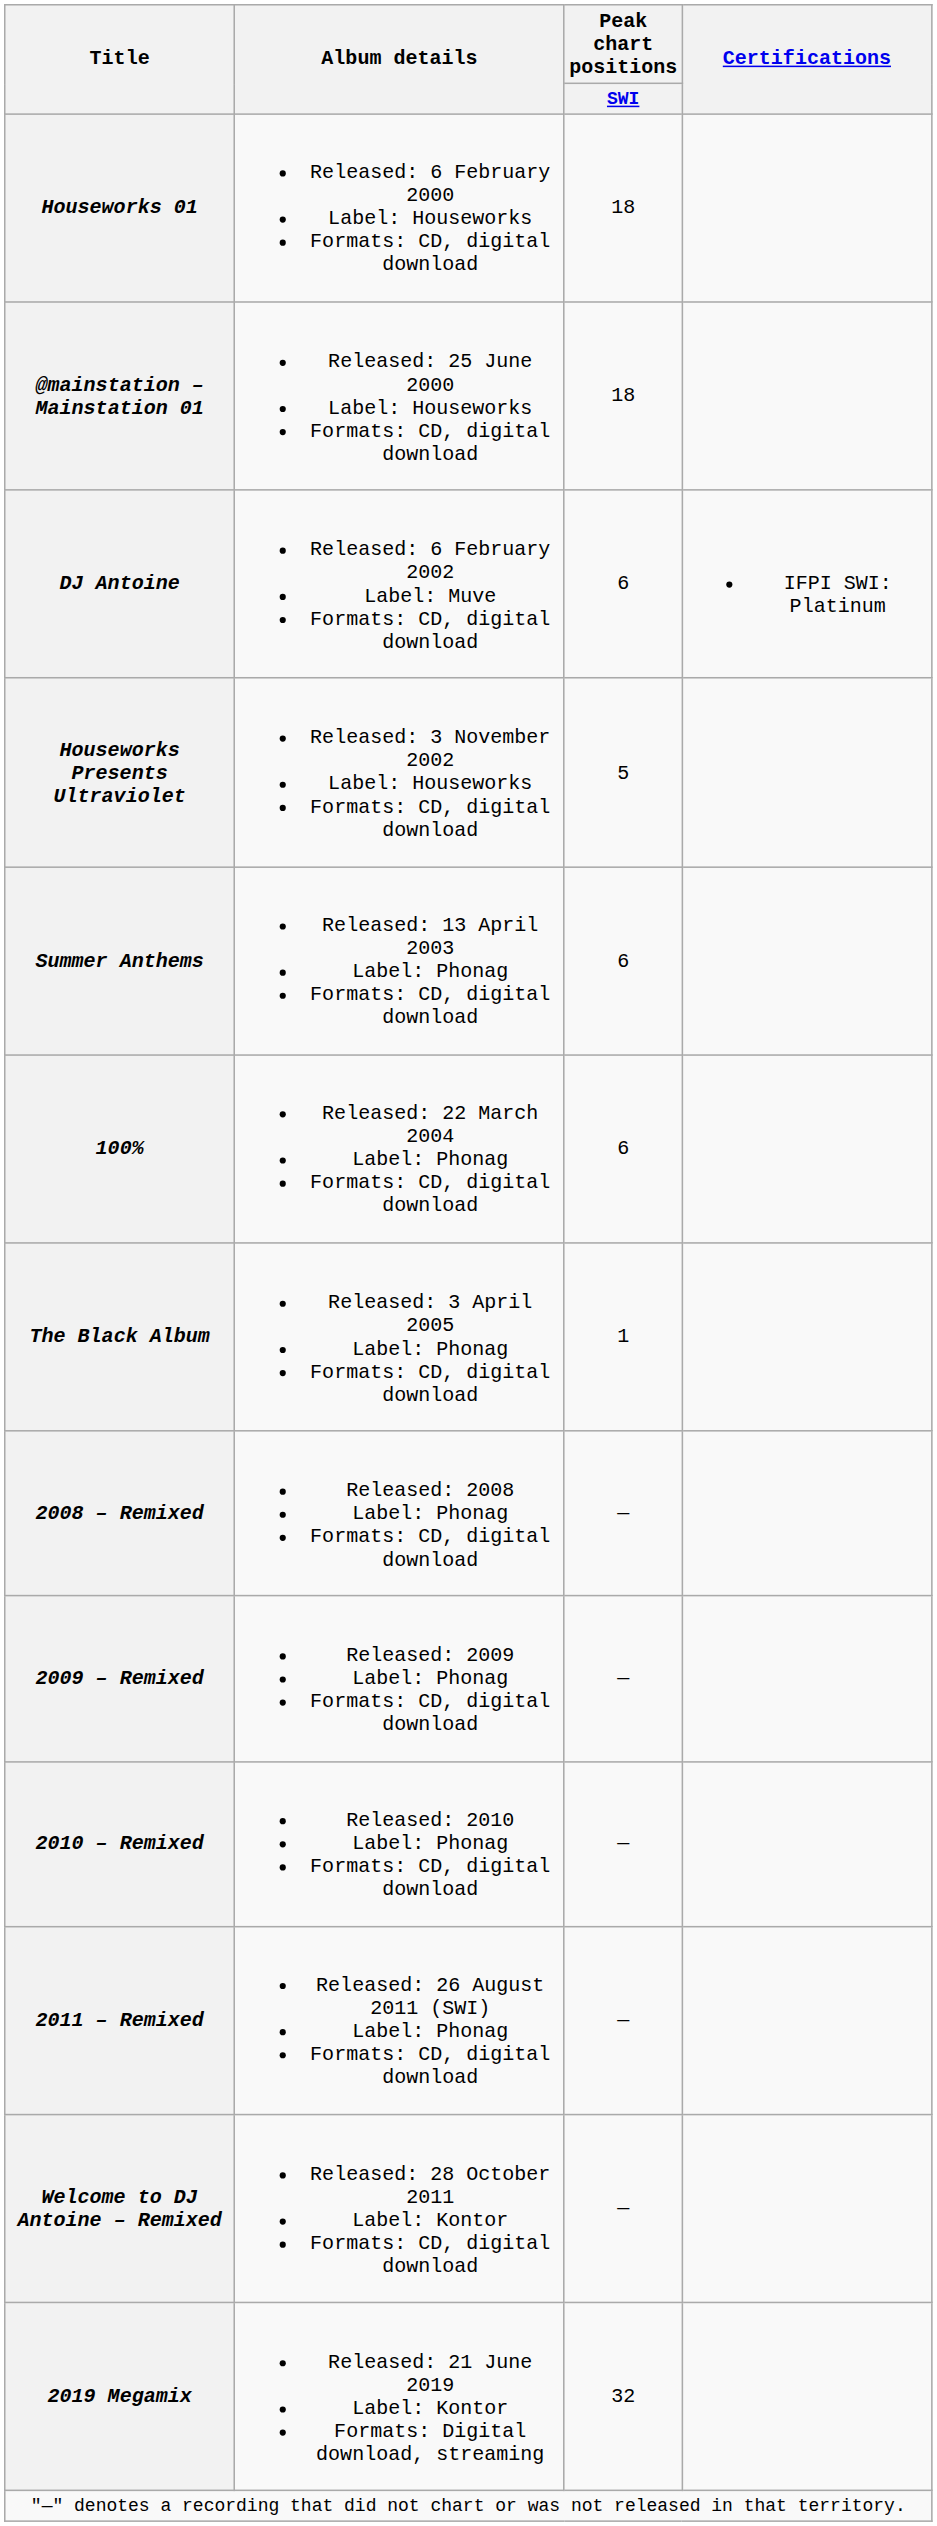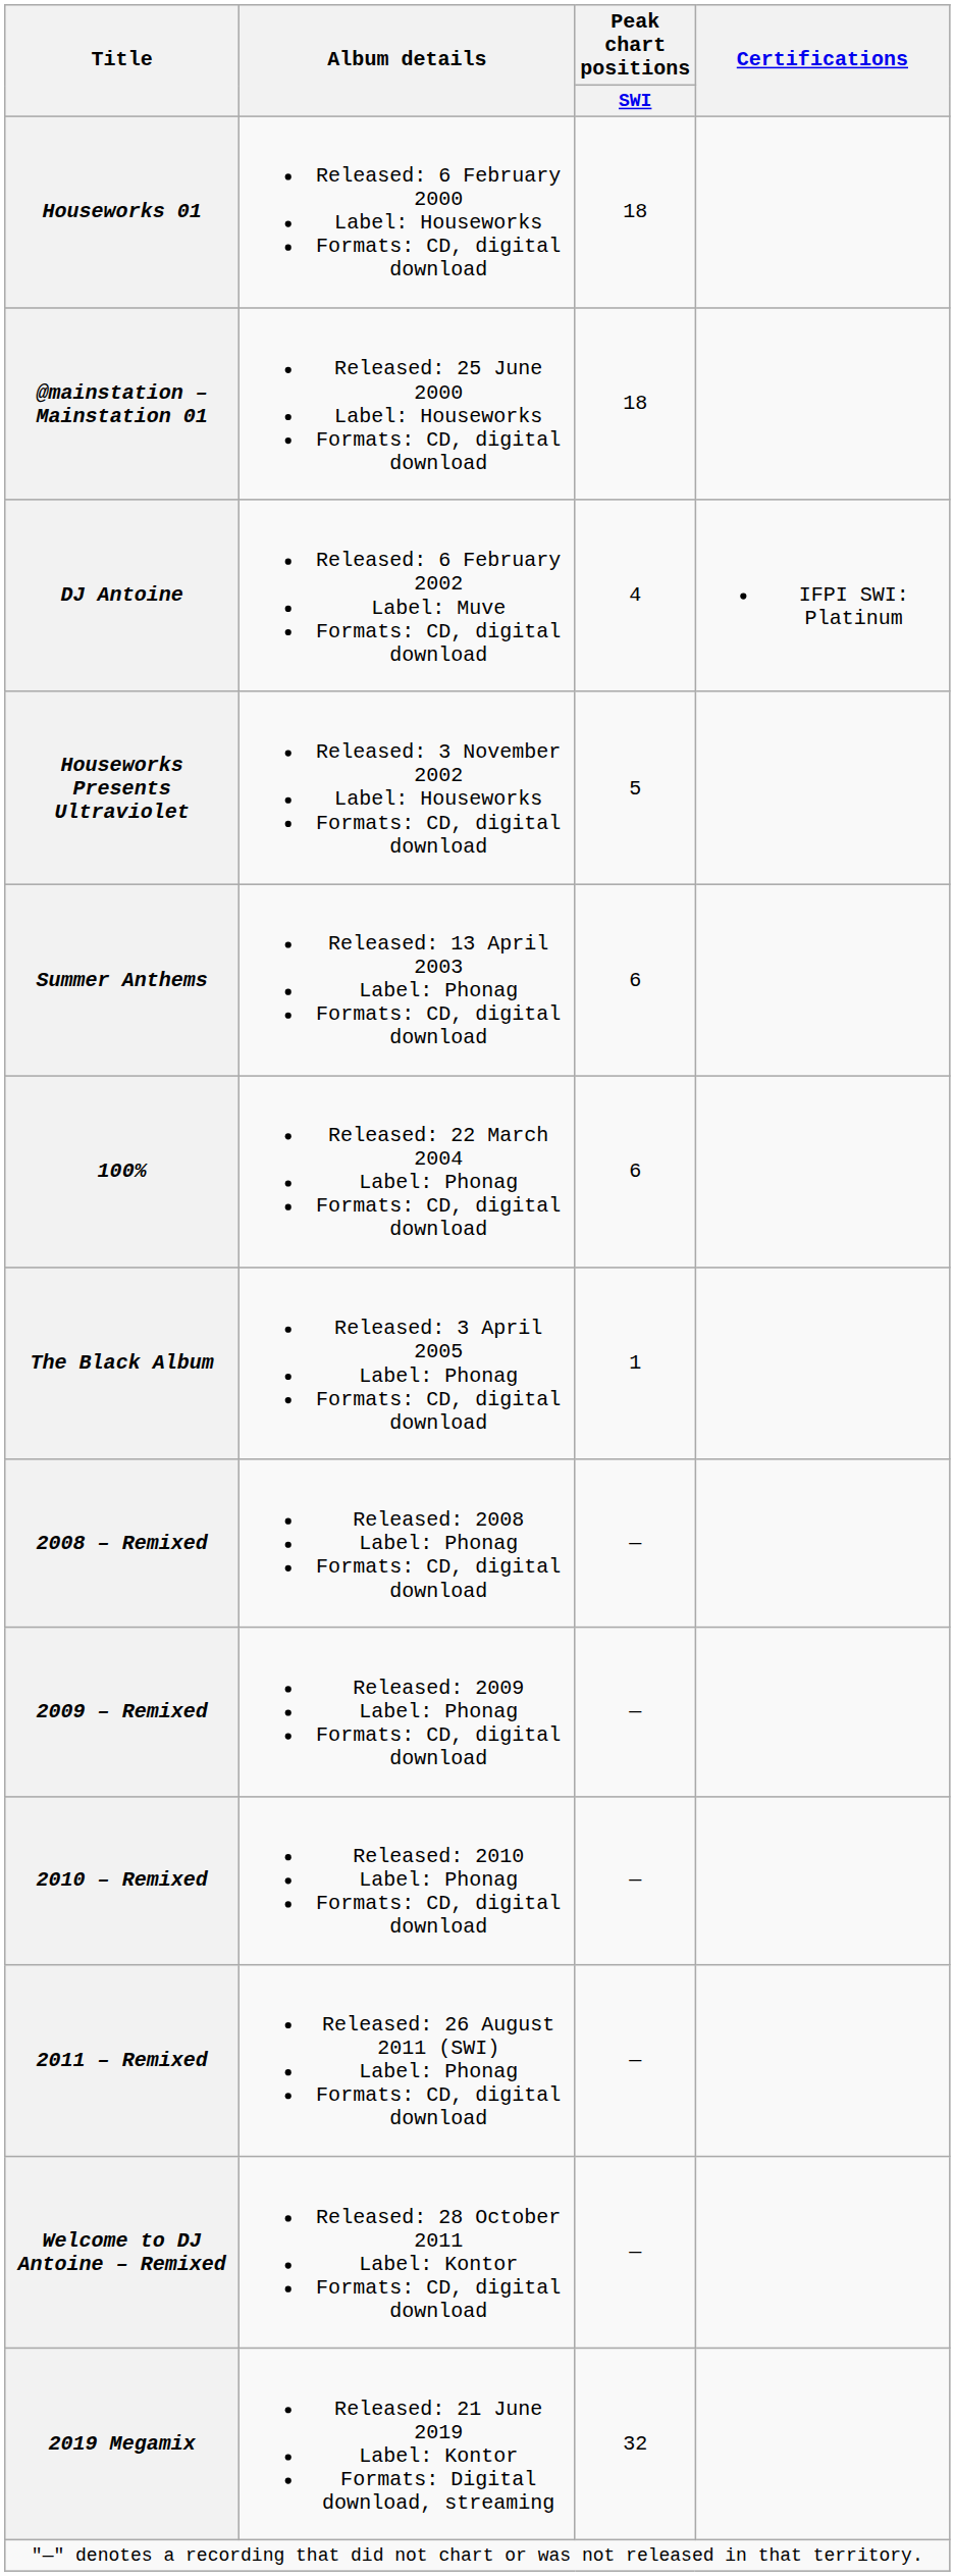 <table class="wikitable plainrowheaders" style="text-align:center;">
 <tr>
 <th scope="col" rowspan="2" style="width:11em;">Title</th>
 <th scope="col" rowspan="2" style="width:16em;">Album details</th>
 <th scope="col" colspan="1">Peak chart positions</th>
 <th scope="col" rowspan="2" style="width:12em;"><a href='#'>Certifications</a></th>
 </tr>
 <tr>
 <th scope="col" style="width:2.9em;font-size:90%;"><a href='#'>SWI</a><br></th>
 </tr>
 <tr>
 <th scope="row"><em>Houseworks 01</em></th>
 <td><br><ul><li>Released: 6 February 2000</li><li>Label: Houseworks</li><li>Formats: CD, digital download</li></ul></td>
 <td>18</td>
 <td></td>
 </tr>
 <tr>
 <th scope="row"><em>@mainstation – Mainstation 01</em></th>
 <td><br><ul><li>Released: 25 June 2000</li><li>Label: Houseworks</li><li>Formats: CD, digital download</li></ul></td>
 <td>18</td>
 <td></td>
 </tr>
 <tr>
 <th scope="row"><em>DJ Antoine</em></th>
 <td><br><ul><li>Released: 6 February 2002</li><li>Label: Muve</li><li>Formats: CD, digital download</li></ul></td>
-<td>6</td>
+<td>4</td>
 <td><br><ul><li>IFPI SWI: Platinum</li></ul></td>
 </tr>
 <tr>
 <th scope="row"><em>Houseworks Presents Ultraviolet</em></th>
 <td><br><ul><li>Released: 3 November 2002</li><li>Label: Houseworks</li><li>Formats: CD, digital download</li></ul></td>
 <td>5</td>
 <td></td>
 </tr>
 <tr>
 <th scope="row"><em>Summer Anthems</em></th>
 <td><br><ul><li>Released: 13 April 2003</li><li>Label: Phonag</li><li>Formats: CD, digital download</li></ul></td>
 <td>6</td>
 <td></td>
 </tr>
 <tr>
 <th scope="row"><em>100%</em></th>
 <td><br><ul><li>Released: 22 March 2004</li><li>Label: Phonag</li><li>Formats: CD, digital download</li></ul></td>
 <td>6</td>
 <td></td>
 </tr>
 <tr>
 <th scope="row"><em>The Black Album</em></th>
 <td><br><ul><li>Released: 3 April 2005</li><li>Label: Phonag</li><li>Formats: CD, digital download</li></ul></td>
 <td>1</td>
 <td></td>
 </tr>
 <tr>
 <th scope="row"><em>2008 – Remixed</em></th>
 <td><br><ul><li>Released: 2008</li><li>Label: Phonag</li><li>Formats: CD, digital download</li></ul></td>
 <td>—</td>
 <td></td>
 </tr>
 <tr>
 <th scope="row"><em>2009 – Remixed</em></th>
 <td><br><ul><li>Released: 2009</li><li>Label: Phonag</li><li>Formats: CD, digital download</li></ul></td>
 <td>—</td>
 <td></td>
 </tr>
 <tr>
 <th scope="row"><em>2010 – Remixed</em></th>
 <td><br><ul><li>Released: 2010</li><li>Label: Phonag</li><li>Formats: CD, digital download</li></ul></td>
 <td>—</td>
 <td></td>
 </tr>
 <tr>
 <th scope="row"><em>2011 – Remixed</em></th>
 <td><br><ul><li>Released: 26 August 2011 <span>(SWI)</span></li><li>Label: Phonag</li><li>Formats: CD, digital download</li></ul></td>
 <td>—</td>
 <td></td>
 </tr>
 <tr>
 <th scope="row"><em>Welcome to DJ Antoine – Remixed</em></th>
 <td><br><ul><li>Released: 28 October 2011</li><li>Label: Kontor</li><li>Formats: CD, digital download</li></ul></td>
 <td>—</td>
 <td></td>
 </tr>
 <tr>
 <th scope="row"><em>2019 Megamix</em></th>
 <td><br><ul><li>Released: 21 June 2019</li><li>Label: Kontor</li><li>Formats: Digital download, streaming</li></ul></td>
 <td>32</td>
 <td></td>
 </tr>
 <tr>
 <td colspan="14" style="font-size:90%">"—" denotes a recording that did not chart or was not released in that territory.</td>
 </tr>
 </table>
